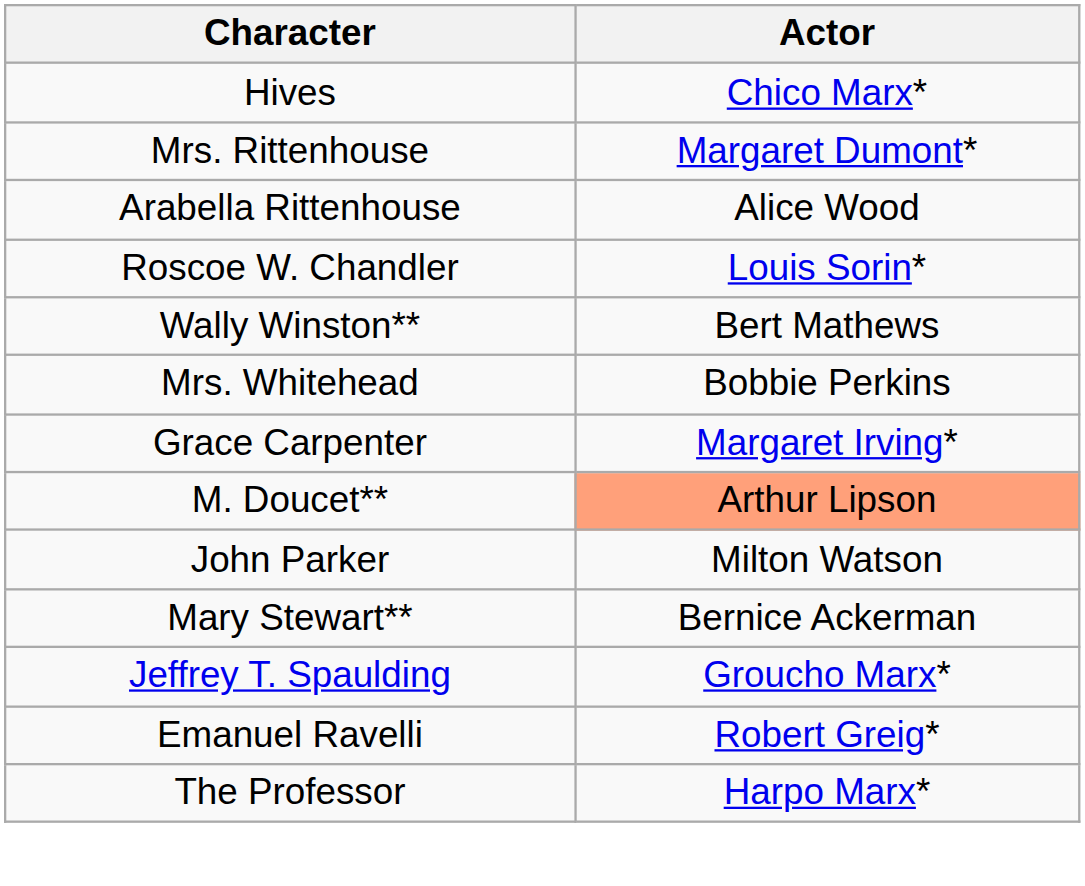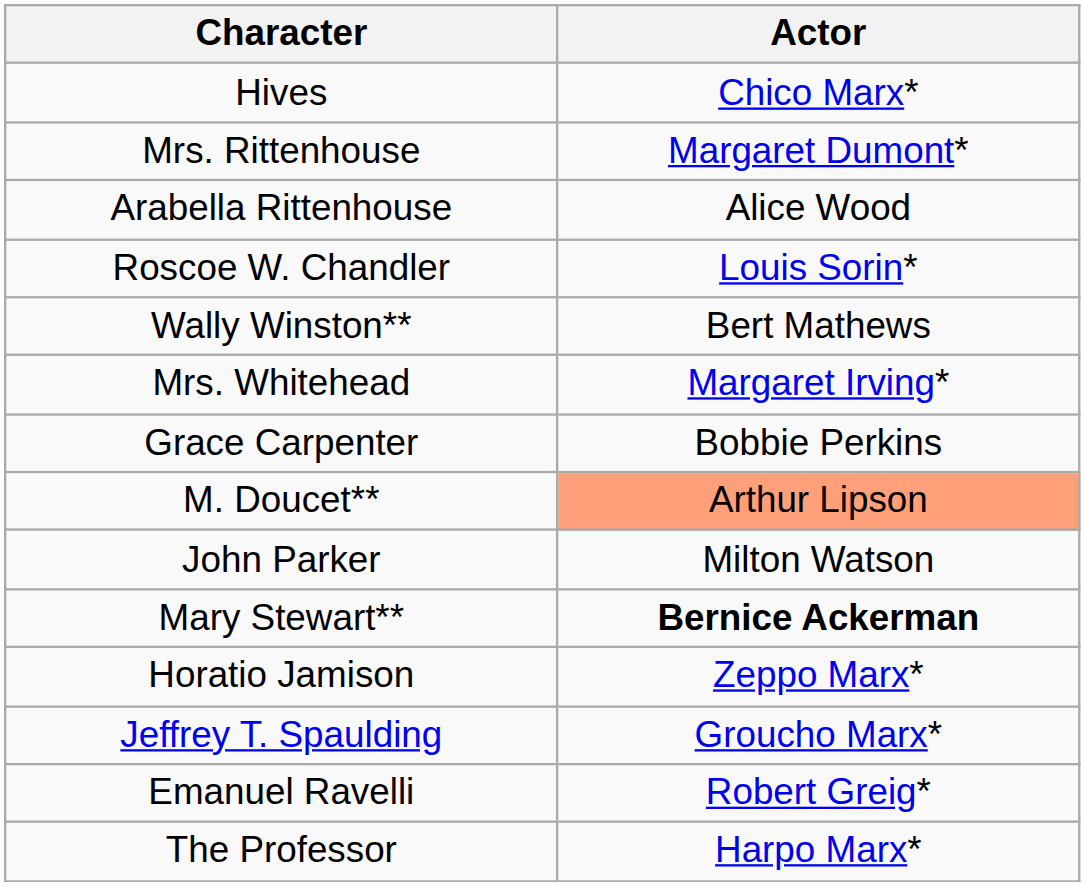 <table class="wikitable"  style="width:75%; text-align:center;">
 <tr>
 <th colwidth="50%">Character</th>
 <th colwidth="50%">Actor</th>
 </tr>
 <tr>
 <td>Hives</td>
 <td><a href='#'>Chico Marx</a>*</td>
 </tr>
 <tr>
 <td>Mrs. Rittenhouse</td>
 <td><a href='#'>Margaret Dumont</a>*</td>
 </tr>
 <tr>
 <td>Arabella Rittenhouse</td>
 <td>Alice Wood</td>
 </tr>
 <tr>
 <td>Roscoe W. Chandler</td>
 <td><a href='#'>Louis Sorin</a>*</td>
 </tr>
 <tr>
 <td>Wally Winston**</td>
 <td>Bert Mathews</td>
 </tr>
 <tr>
 <td>Mrs. Whitehead</td>
-<td>Bobbie Perkins</td>
+<td><a href='#'>Margaret Irving</a>*</td>
 </tr>
 <tr>
 <td>Grace Carpenter</td>
-<td><a href='#'>Margaret Irving</a>*</td>
+<td>Bobbie Perkins</td>
 </tr>
 <tr>
 <td>M. Doucet**</td>
 <td style="background: lightsalmon;">Arthur Lipson</td>
 </tr>
 <tr>
 <td>John Parker</td>
 <td>Milton Watson</td>
 </tr>
 <tr>
 <td>Mary Stewart**</td>
-<td>Bernice Ackerman</td>
+<td><strong>Bernice Ackerman</strong></td>
+</tr>
+<tr>
+<td>Horatio Jamison</td>
+<td><a href='#'>Zeppo Marx</a>*</td>
 </tr>
 <tr>
 <td><a href='#'>Jeffrey T. Spaulding</a></td>
 <td><a href='#'>Groucho Marx</a>*</td>
 </tr>
 <tr>
 <td>Emanuel Ravelli</td>
 <td><a href='#'>Robert Greig</a>*</td>
 </tr>
 <tr>
 <td>The Professor</td>
 <td><a href='#'>Harpo Marx</a>*</td>
 </tr>
 </table>
